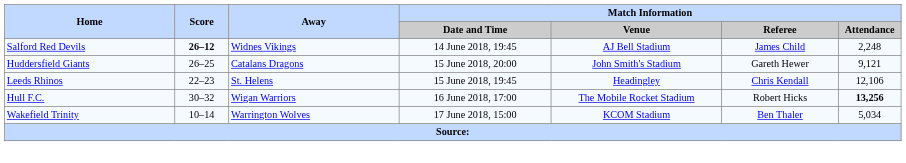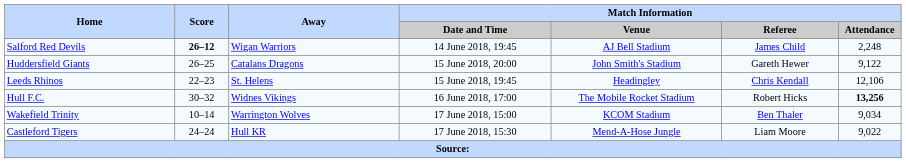 <table border=1 style="border-collapse:collapse; font-size:90%; text-align:center;" cellpadding=3 cellspacing=0 width=100%>
 <tr bgcolor=#C1D8FF>
 <th rowspan=2 width=19%>Home</th>
 <th rowspan=2 width=6%>Score</th>
 <th rowspan=2 width=19%>Away</th>
 <th colspan=4>Match Information</th>
 </tr>
 <tr bgcolor=#CCCCCC>
 <th width=17%>Date and Time</th>
 <th width=19%>Venue</th>
 <th width=13%>Referee</th>
 <th width=7%>Attendance</th>
 </tr>
 <tr bgcolor=#F5FAFF>
 <td align=left> <a href='#'>Salford Red Devils</a></td>
 <td><strong>26–12</strong></td>
-<td align=left> <a href='#'>Widnes Vikings</a></td>
+<td align=left> <a href='#'>Wigan Warriors</a></td>
 <td>14 June 2018, 19:45</td>
 <td><a href='#'>AJ Bell Stadium</a></td>
 <td><a href='#'>James Child</a></td>
 <td>2,248</td>
 </tr>
 <tr bgcolor=#F5FAFF>
 <td align=left> <a href='#'>Huddersfield Giants</a></td>
 <td>26–25</td>
 <td align=left> <a href='#'>Catalans Dragons</a></td>
 <td>15 June 2018, 20:00</td>
 <td><a href='#'>John Smith's Stadium</a></td>
 <td>Gareth Hewer</td>
-<td>9,121</td>
+<td>9,122</td>
 </tr>
 <tr bgcolor=#F5FAFF>
 <td align=left> <a href='#'>Leeds Rhinos</a></td>
 <td>22–23</td>
 <td align=left> <a href='#'>St. Helens</a></td>
 <td>15 June 2018, 19:45</td>
 <td><a href='#'>Headingley</a></td>
 <td><a href='#'>Chris Kendall</a></td>
 <td>12,106</td>
 </tr>
 <tr bgcolor=#F5FAFF>
 <td align=left> <a href='#'>Hull F.C.</a></td>
 <td>30–32</td>
-<td align=left> <a href='#'>Wigan Warriors</a></td>
+<td align=left> <a href='#'>Widnes Vikings</a></td>
 <td>16 June 2018, 17:00</td>
 <td><a href='#'>The Mobile Rocket Stadium</a></td>
 <td>Robert Hicks</td>
 <td><strong>13,256</strong></td>
 </tr>
 <tr bgcolor=#F5FAFF>
 <td align=left> <a href='#'>Wakefield Trinity</a></td>
 <td>10–14</td>
 <td align=left> <a href='#'>Warrington Wolves</a></td>
 <td>17 June 2018, 15:00</td>
 <td><a href='#'>KCOM Stadium</a></td>
 <td><a href='#'>Ben Thaler</a></td>
-<td>5,034</td>
+<td>9,034</td>
+</tr>
+<tr bgcolor=#F5FAFF>
+<td align=left> <a href='#'>Castleford Tigers</a></td>
+<td>24–24</td>
+<td align=left> <a href='#'>Hull KR</a></td>
+<td>17 June 2018, 15:30</td>
+<td><a href='#'>Mend-A-Hose Jungle</a></td>
+<td>Liam Moore</td>
+<td>9,022</td>
 </tr>
 <tr style="background:#c1d8ff;">
 <th colspan=7>Source:</th>
 </tr>
 </table>
